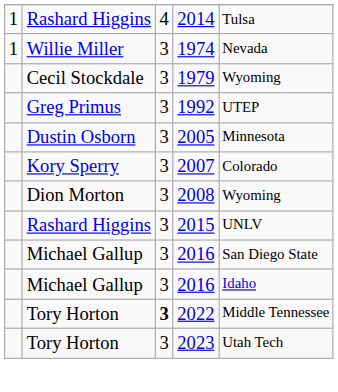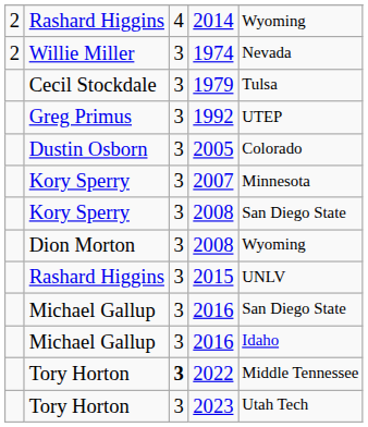 <table class="wikitable">
 <tr>
 </tr>
 <tr>
-<td>1</td>
+<td>2</td>
 <td><a href='#'>Rashard Higgins</a></td>
 <td>4</td>
 <td><a href='#'>2014</a></td>
-<td style="font-size:80%;">Tulsa</td>
+<td style="font-size:80%;">Wyoming</td>
 </tr>
 <tr>
-<td>1</td>
+<td>2</td>
 <td><a href='#'>Willie Miller</a></td>
 <td>3</td>
 <td><a href='#'>1974</a></td>
 <td style="font-size:80%;">Nevada</td>
 </tr>
 <tr>
 <td></td>
 <td>Cecil Stockdale</td>
 <td>3</td>
 <td><a href='#'>1979</a></td>
-<td style="font-size:80%;">Wyoming</td>
+<td style="font-size:80%;">Tulsa</td>
 </tr>
 <tr>
 <td></td>
 <td><a href='#'>Greg Primus</a></td>
 <td>3</td>
 <td><a href='#'>1992</a></td>
 <td style="font-size:80%;">UTEP</td>
 </tr>
 <tr>
 <td></td>
 <td><a href='#'>Dustin Osborn</a></td>
 <td>3</td>
 <td><a href='#'>2005</a></td>
+<td style="font-size:80%;">Colorado</td>
+</tr>
+<tr>
+<td></td>
+<td><a href='#'>Kory Sperry</a></td>
+<td>3</td>
+<td><a href='#'>2007</a></td>
 <td style="font-size:80%;">Minnesota</td>
 </tr>
 <tr>
 <td></td>
 <td><a href='#'>Kory Sperry</a></td>
 <td>3</td>
-<td><a href='#'>2007</a></td>
-<td style="font-size:80%;">Colorado</td>
+<td><a href='#'>2008</a></td>
+<td style="font-size:80%;">San Diego State</td>
 </tr>
 <tr>
 <td></td>
 <td>Dion Morton</td>
 <td>3</td>
 <td><a href='#'>2008</a></td>
 <td style="font-size:80%;">Wyoming</td>
 </tr>
 <tr>
 <td></td>
 <td><a href='#'>Rashard Higgins</a></td>
 <td>3</td>
 <td><a href='#'>2015</a></td>
 <td style="font-size:80%;">UNLV</td>
 </tr>
 <tr>
 <td></td>
 <td>Michael Gallup</td>
 <td>3</td>
 <td><a href='#'>2016</a></td>
 <td style="font-size:80%;">San Diego State</td>
 </tr>
 <tr>
 <td></td>
 <td>Michael Gallup</td>
 <td>3</td>
 <td><a href='#'>2016</a></td>
 <td style="font-size:80%;"><a href='#'>Idaho</a></td>
 </tr>
 <tr>
 <td></td>
 <td>Tory Horton</td>
 <td><strong>3</strong></td>
 <td><a href='#'>2022</a></td>
 <td style="font-size:80%;">Middle Tennessee</td>
 </tr>
 <tr>
 <td></td>
 <td>Tory Horton</td>
 <td>3</td>
 <td><a href='#'>2023</a></td>
 <td style="font-size:80%;">Utah Tech</td>
 </tr>
 </table>
